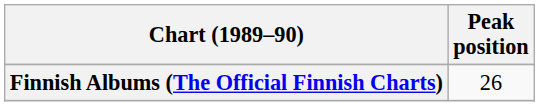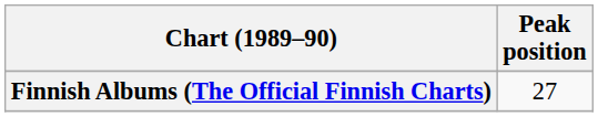 <table class="wikitable plainrowheaders sortable" style="text-align:center;">
 <tr>
 <th>Chart (1989–90)</th>
 <th>Peak<br>position</th>
 </tr>
 <tr>
 </tr>
 <tr>
 </tr>
 <tr>
 </tr>
 <tr>
 <th scope="row">Finnish Albums (<a href='#'>The Official Finnish Charts</a>)</th>
-<td align="center">26</td>
+<td align="center">27</td>
 </tr>
 <tr>
 </tr>
 <tr>
 </tr>
 <tr>
 </tr>
 </table>
